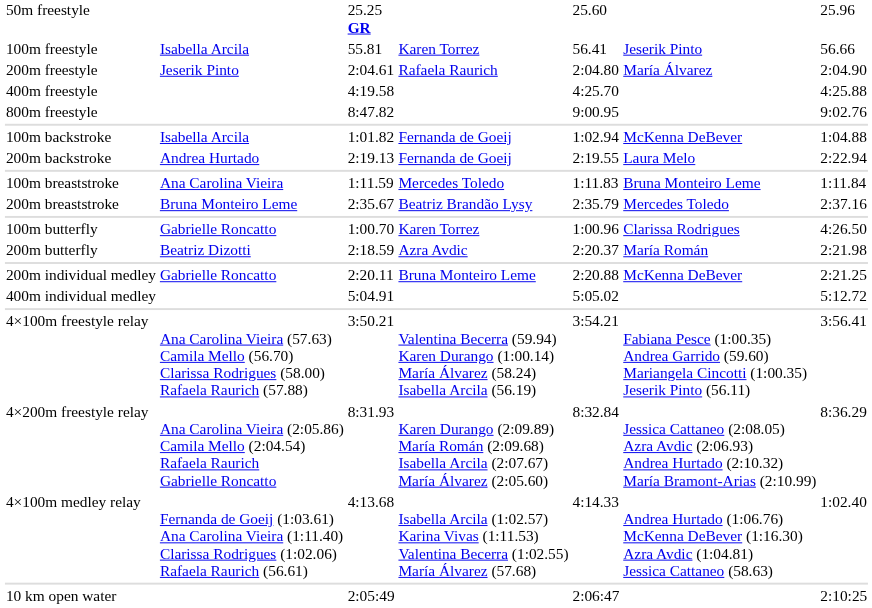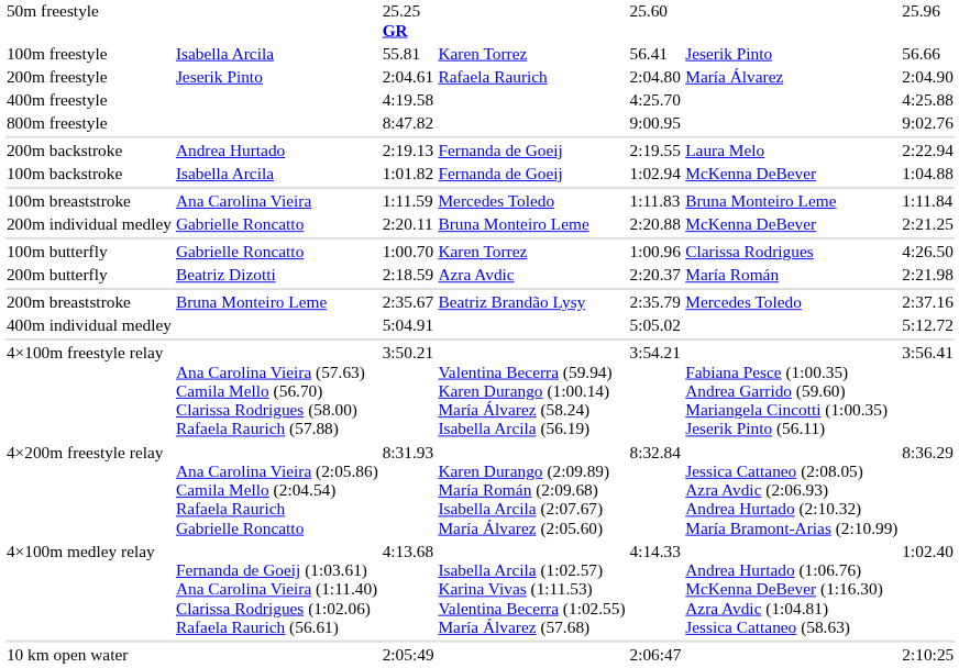 <table>
 <tr valign="top">
 <td>50m freestyle</td>
 <td></td>
 <td>25.25<br><strong><a href='#'>GR</a></strong></td>
 <td></td>
 <td>25.60</td>
 <td></td>
 <td>25.96</td>
 </tr>
 <tr valign="top">
 <td>100m freestyle</td>
 <td><a href='#'>Isabella Arcila</a><br></td>
 <td>55.81</td>
 <td><a href='#'>Karen Torrez</a><br></td>
 <td>56.41</td>
 <td><a href='#'>Jeserik Pinto</a><br></td>
 <td>56.66</td>
 </tr>
 <tr valign="top">
 <td>200m freestyle</td>
 <td><a href='#'>Jeserik Pinto</a><br></td>
 <td>2:04.61</td>
 <td><a href='#'>Rafaela Raurich</a><br></td>
 <td>2:04.80</td>
 <td><a href='#'>María Álvarez</a><br></td>
 <td>2:04.90</td>
 </tr>
 <tr valign="top">
 <td>400m freestyle</td>
 <td></td>
 <td>4:19.58</td>
 <td></td>
 <td>4:25.70</td>
 <td></td>
 <td>4:25.88</td>
 </tr>
 <tr valign="top">
 <td>800m freestyle</td>
 <td></td>
 <td>8:47.82</td>
 <td></td>
 <td>9:00.95</td>
 <td></td>
 <td>9:02.76</td>
 </tr>
 <tr bgcolor=#DDDDDD>
 <td colspan=7></td>
 </tr>
 <tr valign="top">
+<td>200m backstroke</td>
+<td><a href='#'>Andrea Hurtado</a><br></td>
+<td>2:19.13</td>
+<td><a href='#'>Fernanda de Goeij</a><br></td>
+<td>2:19.55</td>
+<td><a href='#'>Laura Melo</a><br></td>
+<td>2:22.94</td>
+</tr>
+<tr valign="top">
 <td>100m backstroke</td>
 <td><a href='#'>Isabella Arcila</a><br></td>
 <td>1:01.82</td>
 <td><a href='#'>Fernanda de Goeij</a><br></td>
 <td>1:02.94</td>
 <td><a href='#'>McKenna DeBever</a><br></td>
 <td>1:04.88</td>
-</tr>
-<tr valign="top">
-<td>200m backstroke</td>
-<td><a href='#'>Andrea Hurtado</a><br></td>
-<td>2:19.13</td>
-<td><a href='#'>Fernanda de Goeij</a><br></td>
-<td>2:19.55</td>
-<td><a href='#'>Laura Melo</a><br></td>
-<td>2:22.94</td>
 </tr>
 <tr bgcolor=#DDDDDD>
 <td colspan=7></td>
 </tr>
 <tr valign="top">
 <td>100m breaststroke</td>
 <td><a href='#'>Ana Carolina Vieira</a><br></td>
 <td>1:11.59</td>
 <td><a href='#'>Mercedes Toledo</a><br></td>
 <td>1:11.83</td>
 <td><a href='#'>Bruna Monteiro Leme</a><br></td>
 <td>1:11.84</td>
 </tr>
 <tr valign="top">
-<td>200m breaststroke</td>
+<td>200m individual medley</td>
+<td><a href='#'>Gabrielle Roncatto</a><br></td>
+<td>2:20.11</td>
 <td><a href='#'>Bruna Monteiro Leme</a><br></td>
-<td>2:35.67</td>
-<td><a href='#'>Beatriz Brandão Lysy</a><br></td>
-<td>2:35.79</td>
-<td><a href='#'>Mercedes Toledo</a><br></td>
-<td>2:37.16</td>
+<td>2:20.88</td>
+<td><a href='#'>McKenna DeBever</a><br></td>
+<td>2:21.25</td>
 </tr>
 <tr bgcolor=#DDDDDD>
 <td colspan=7></td>
 </tr>
 <tr valign="top">
 <td>100m butterfly</td>
 <td><a href='#'>Gabrielle Roncatto</a><br></td>
 <td>1:00.70</td>
 <td><a href='#'>Karen Torrez</a><br></td>
 <td>1:00.96</td>
 <td><a href='#'>Clarissa Rodrigues</a><br></td>
 <td>4:26.50</td>
 </tr>
 <tr valign="top">
 <td>200m butterfly</td>
 <td><a href='#'>Beatriz Dizotti</a><br></td>
 <td>2:18.59</td>
 <td><a href='#'>Azra Avdic</a><br></td>
 <td>2:20.37</td>
 <td><a href='#'>María Román</a><br></td>
 <td>2:21.98</td>
 </tr>
 <tr bgcolor=#DDDDDD>
 <td colspan=7></td>
 </tr>
 <tr valign="top">
-<td>200m individual medley</td>
-<td><a href='#'>Gabrielle Roncatto</a><br></td>
-<td>2:20.11</td>
+<td>200m breaststroke</td>
 <td><a href='#'>Bruna Monteiro Leme</a><br></td>
-<td>2:20.88</td>
-<td><a href='#'>McKenna DeBever</a><br></td>
-<td>2:21.25</td>
+<td>2:35.67</td>
+<td><a href='#'>Beatriz Brandão Lysy</a><br></td>
+<td>2:35.79</td>
+<td><a href='#'>Mercedes Toledo</a><br></td>
+<td>2:37.16</td>
 </tr>
 <tr valign="top">
 <td>400m individual medley</td>
 <td></td>
 <td>5:04.91</td>
 <td></td>
 <td>5:05.02</td>
 <td></td>
 <td>5:12.72</td>
 </tr>
 <tr bgcolor=#DDDDDD>
 <td colspan=7></td>
 </tr>
 <tr valign="top">
 <td>4×100m freestyle relay</td>
 <td><br><a href='#'>Ana Carolina Vieira</a> (57.63)<br><a href='#'>Camila Mello</a> (56.70)<br><a href='#'>Clarissa Rodrigues</a> (58.00)<br><a href='#'>Rafaela Raurich</a> (57.88)</td>
 <td>3:50.21</td>
 <td><br><a href='#'>Valentina Becerra</a> (59.94)<br><a href='#'>Karen Durango</a> (1:00.14)<br><a href='#'>María Álvarez</a>  (58.24)<br><a href='#'>Isabella Arcila</a> (56.19)</td>
 <td>3:54.21</td>
 <td><br><a href='#'>Fabiana Pesce</a> (1:00.35)<br><a href='#'>Andrea Garrido</a> (59.60)<br><a href='#'>Mariangela Cincotti</a> (1:00.35)<br><a href='#'>Jeserik Pinto</a> (56.11)</td>
 <td>3:56.41</td>
 </tr>
 <tr valign="top">
 <td>4×200m freestyle relay</td>
 <td><br><a href='#'>Ana Carolina Vieira</a> (2:05.86)<br><a href='#'>Camila Mello</a> (2:04.54)<br><a href='#'>Rafaela Raurich</a><br><a href='#'>Gabrielle Roncatto</a></td>
 <td>8:31.93</td>
 <td><br><a href='#'>Karen Durango</a> (2:09.89)<br><a href='#'>María Román</a> (2:09.68)<br><a href='#'>Isabella Arcila</a> (2:07.67)<br><a href='#'>María Álvarez</a> (2:05.60)</td>
 <td>8:32.84</td>
 <td><br><a href='#'>Jessica Cattaneo</a> (2:08.05)<br><a href='#'>Azra Avdic</a> (2:06.93)<br><a href='#'>Andrea Hurtado</a> (2:10.32)<br><a href='#'>María Bramont-Arias</a> (2:10.99)</td>
 <td>8:36.29</td>
 </tr>
 <tr valign="top">
 <td>4×100m medley relay</td>
 <td><br><a href='#'>Fernanda de Goeij</a> (1:03.61)<br><a href='#'>Ana Carolina Vieira</a> (1:11.40)<br><a href='#'>Clarissa Rodrigues</a> (1:02.06)<br><a href='#'>Rafaela Raurich</a> (56.61)</td>
 <td>4:13.68</td>
 <td><br><a href='#'>Isabella Arcila</a> (1:02.57)<br><a href='#'>Karina Vivas</a> (1:11.53)<br><a href='#'>Valentina Becerra</a> (1:02.55)<br><a href='#'>María Álvarez</a> (57.68)</td>
 <td>4:14.33</td>
 <td><br><a href='#'>Andrea Hurtado</a> (1:06.76)<br><a href='#'>McKenna DeBever</a> (1:16.30)<br><a href='#'>Azra Avdic</a> (1:04.81)<br><a href='#'>Jessica Cattaneo</a> (58.63)</td>
 <td>1:02.40</td>
 </tr>
 <tr bgcolor=#DDDDDD>
 <td colspan=7></td>
 </tr>
 <tr valign="top">
 <td>10 km open water</td>
 <td></td>
 <td>2:05:49</td>
 <td></td>
 <td>2:06:47</td>
 <td></td>
 <td>2:10:25</td>
 </tr>
 </table>
